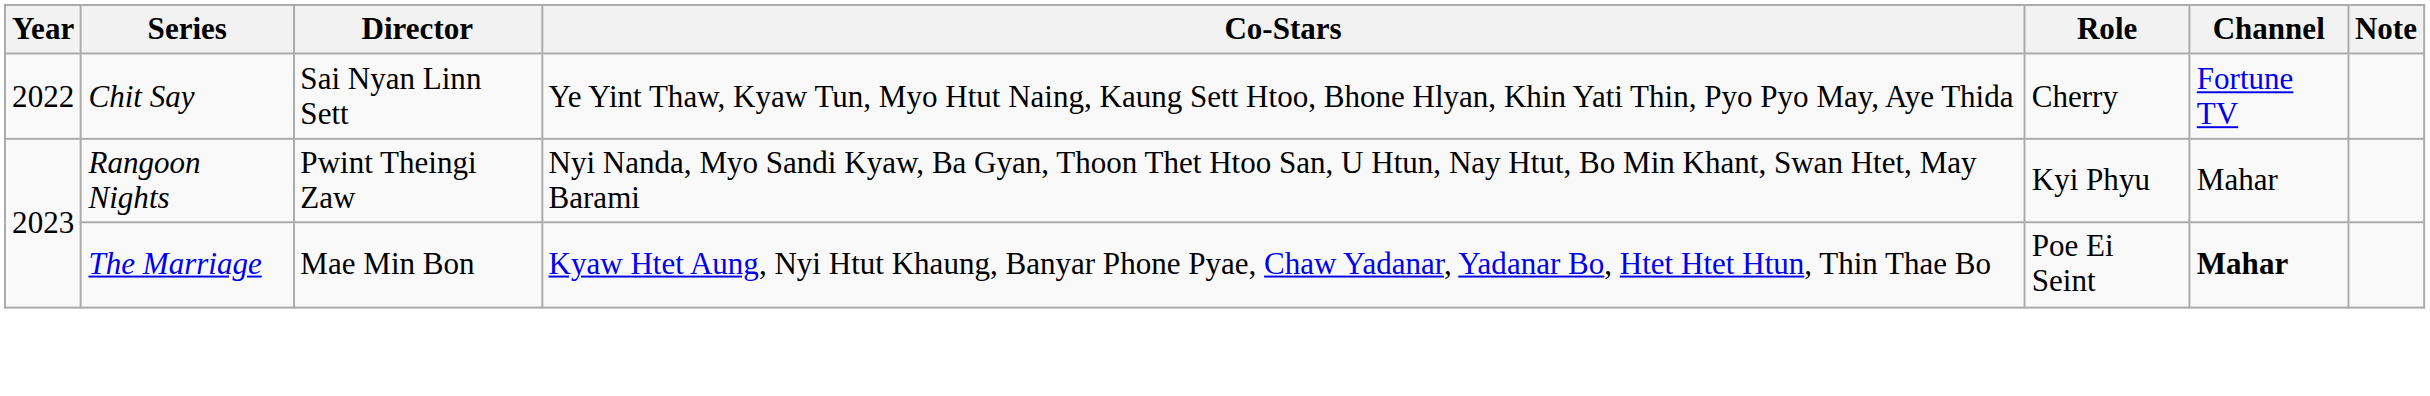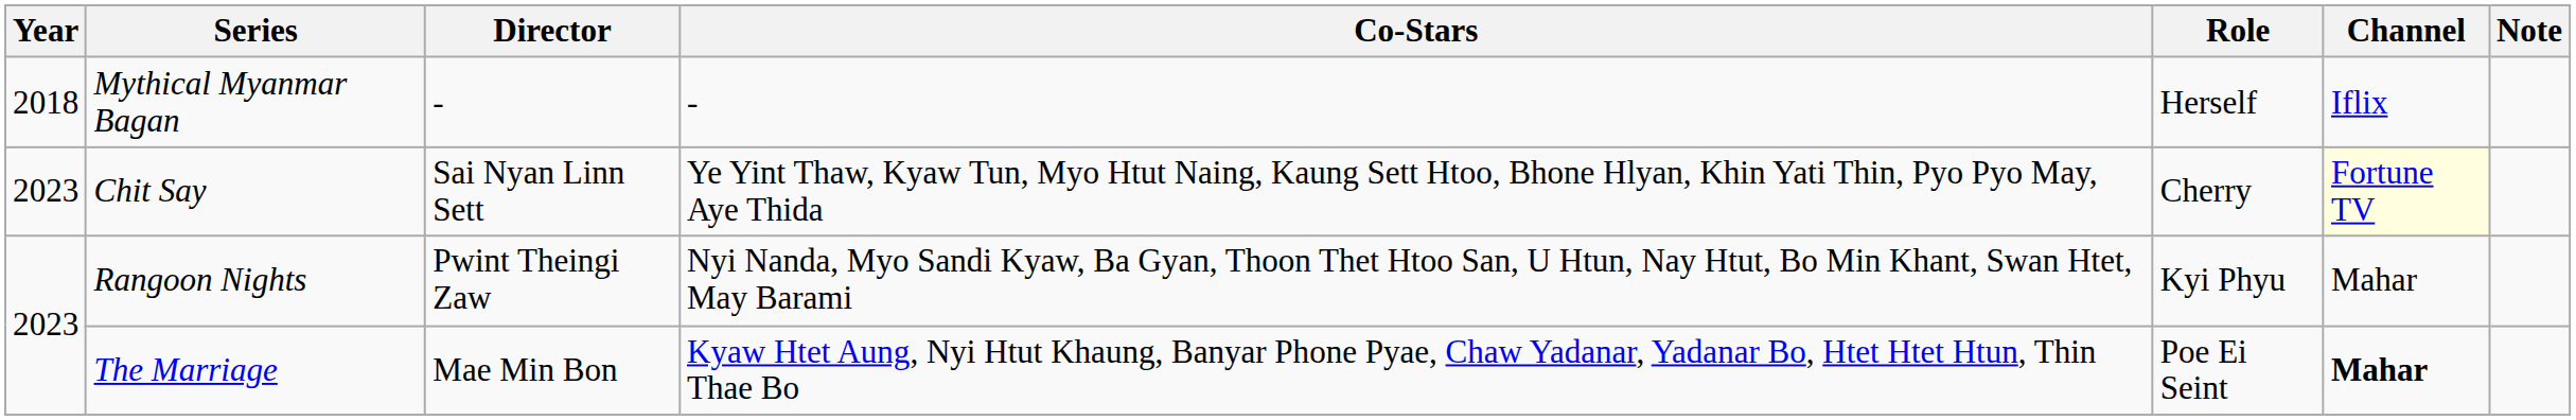 <table class="wikitable sortable">
 <tr>
 <th>Year</th>
 <th>Series</th>
 <th>Director</th>
 <th>Co-Stars</th>
 <th>Role</th>
 <th>Channel</th>
 <th>Note</th>
 </tr>
 <tr>
-<td>2022</td>
+<td>2018</td>
+<td><em>Mythical Myanmar Bagan</em></td>
+<td>-</td>
+<td>-</td>
+<td>Herself</td>
+<td><a href='#'>Iflix</a></td>
+<td></td>
+</tr>
+<tr>
+<td>2023</td>
 <td><em>Chit Say</em></td>
 <td>Sai Nyan Linn Sett</td>
 <td>Ye Yint Thaw, Kyaw Tun, Myo Htut Naing, Kaung Sett Htoo, Bhone Hlyan, Khin Yati Thin, Pyo Pyo May, Aye Thida</td>
 <td>Cherry</td>
-<td><a href='#'>Fortune TV</a></td>
+<td style="background: lightyellow;"><a href='#'>Fortune TV</a></td>
 <td></td>
 </tr>
 <tr>
 <td rowspan="2">2023</td>
 <td><em>Rangoon Nights</em></td>
 <td>Pwint Theingi Zaw</td>
 <td>Nyi Nanda, Myo Sandi Kyaw, Ba Gyan, Thoon Thet Htoo San, U Htun, Nay Htut, Bo Min Khant, Swan Htet, May Barami</td>
 <td>Kyi Phyu</td>
 <td>Mahar</td>
 <td></td>
 </tr>
 <tr>
 <td><em><a href='#'>The Marriage</a></em></td>
 <td>Mae Min Bon</td>
 <td><a href='#'>Kyaw Htet Aung</a>, Nyi Htut Khaung, Banyar Phone Pyae, <a href='#'>Chaw Yadanar</a>, <a href='#'>Yadanar Bo</a>, <a href='#'>Htet Htet Htun</a>, Thin Thae Bo</td>
 <td>Poe Ei Seint</td>
 <td><strong>Mahar</strong></td>
 <td></td>
 </tr>
 </table>
